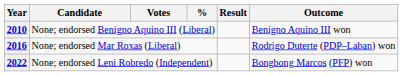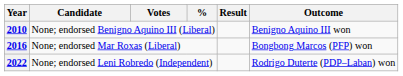 <table class="wikitable sortable" style="text-align:center; font-size:90%">
 <tr>
 <th>Year</th>
 <th>Candidate</th>
 <th>Votes</th>
 <th>%</th>
 <th>Result</th>
 <th>Outcome</th>
 </tr>
 <tr>
 <th><a href='#'>2010</a></th>
 <td colspan="3" align="left">None; endorsed <a href='#'>Benigno Aquino III</a> (<a href='#'>Liberal</a>)</td>
 <td></td>
 <td align="left"><a href='#'>Benigno Aquino III</a> won</td>
 </tr>
 <tr>
 <th><a href='#'>2016</a></th>
 <td colspan="3" align="left">None; endorsed <a href='#'>Mar Roxas</a> (<a href='#'>Liberal</a>)</td>
 <td></td>
-<td align="left"><a href='#'>Rodrigo Duterte</a> (<a href='#'>PDP–Laban</a>) won</td>
+<td align="left"><a href='#'>Bongbong Marcos</a> (<a href='#'>PFP</a>) won</td>
 </tr>
 <tr>
 <th><a href='#'>2022</a></th>
 <td colspan="3" align="left">None; endorsed <a href='#'>Leni Robredo</a> (<a href='#'>Independent</a>)</td>
 <td></td>
-<td align="left"><a href='#'>Bongbong Marcos</a> (<a href='#'>PFP</a>) won</td>
+<td align="left"><a href='#'>Rodrigo Duterte</a> (<a href='#'>PDP–Laban</a>) won</td>
 </tr>
 </table>
